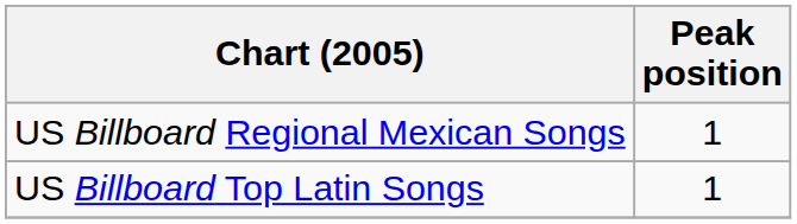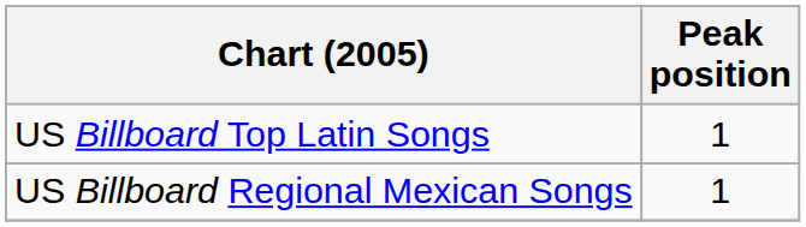 <table class="wikitable">
 <tr>
 <th>Chart (2005)</th>
 <th>Peak<br>position</th>
 </tr>
 <tr>
-<td>US <em>Billboard</em> <a href='#'>Regional Mexican Songs</a></td>
+<td>US <a href='#'><em>Billboard</em> Top Latin Songs</a></td>
 <td align="center">1</td>
 </tr>
 <tr>
-<td>US <a href='#'><em>Billboard</em> Top Latin Songs</a></td>
+<td>US <em>Billboard</em> <a href='#'>Regional Mexican Songs</a></td>
 <td align="center">1</td>
 </tr>
 <tr>
 </tr>
 </table>
